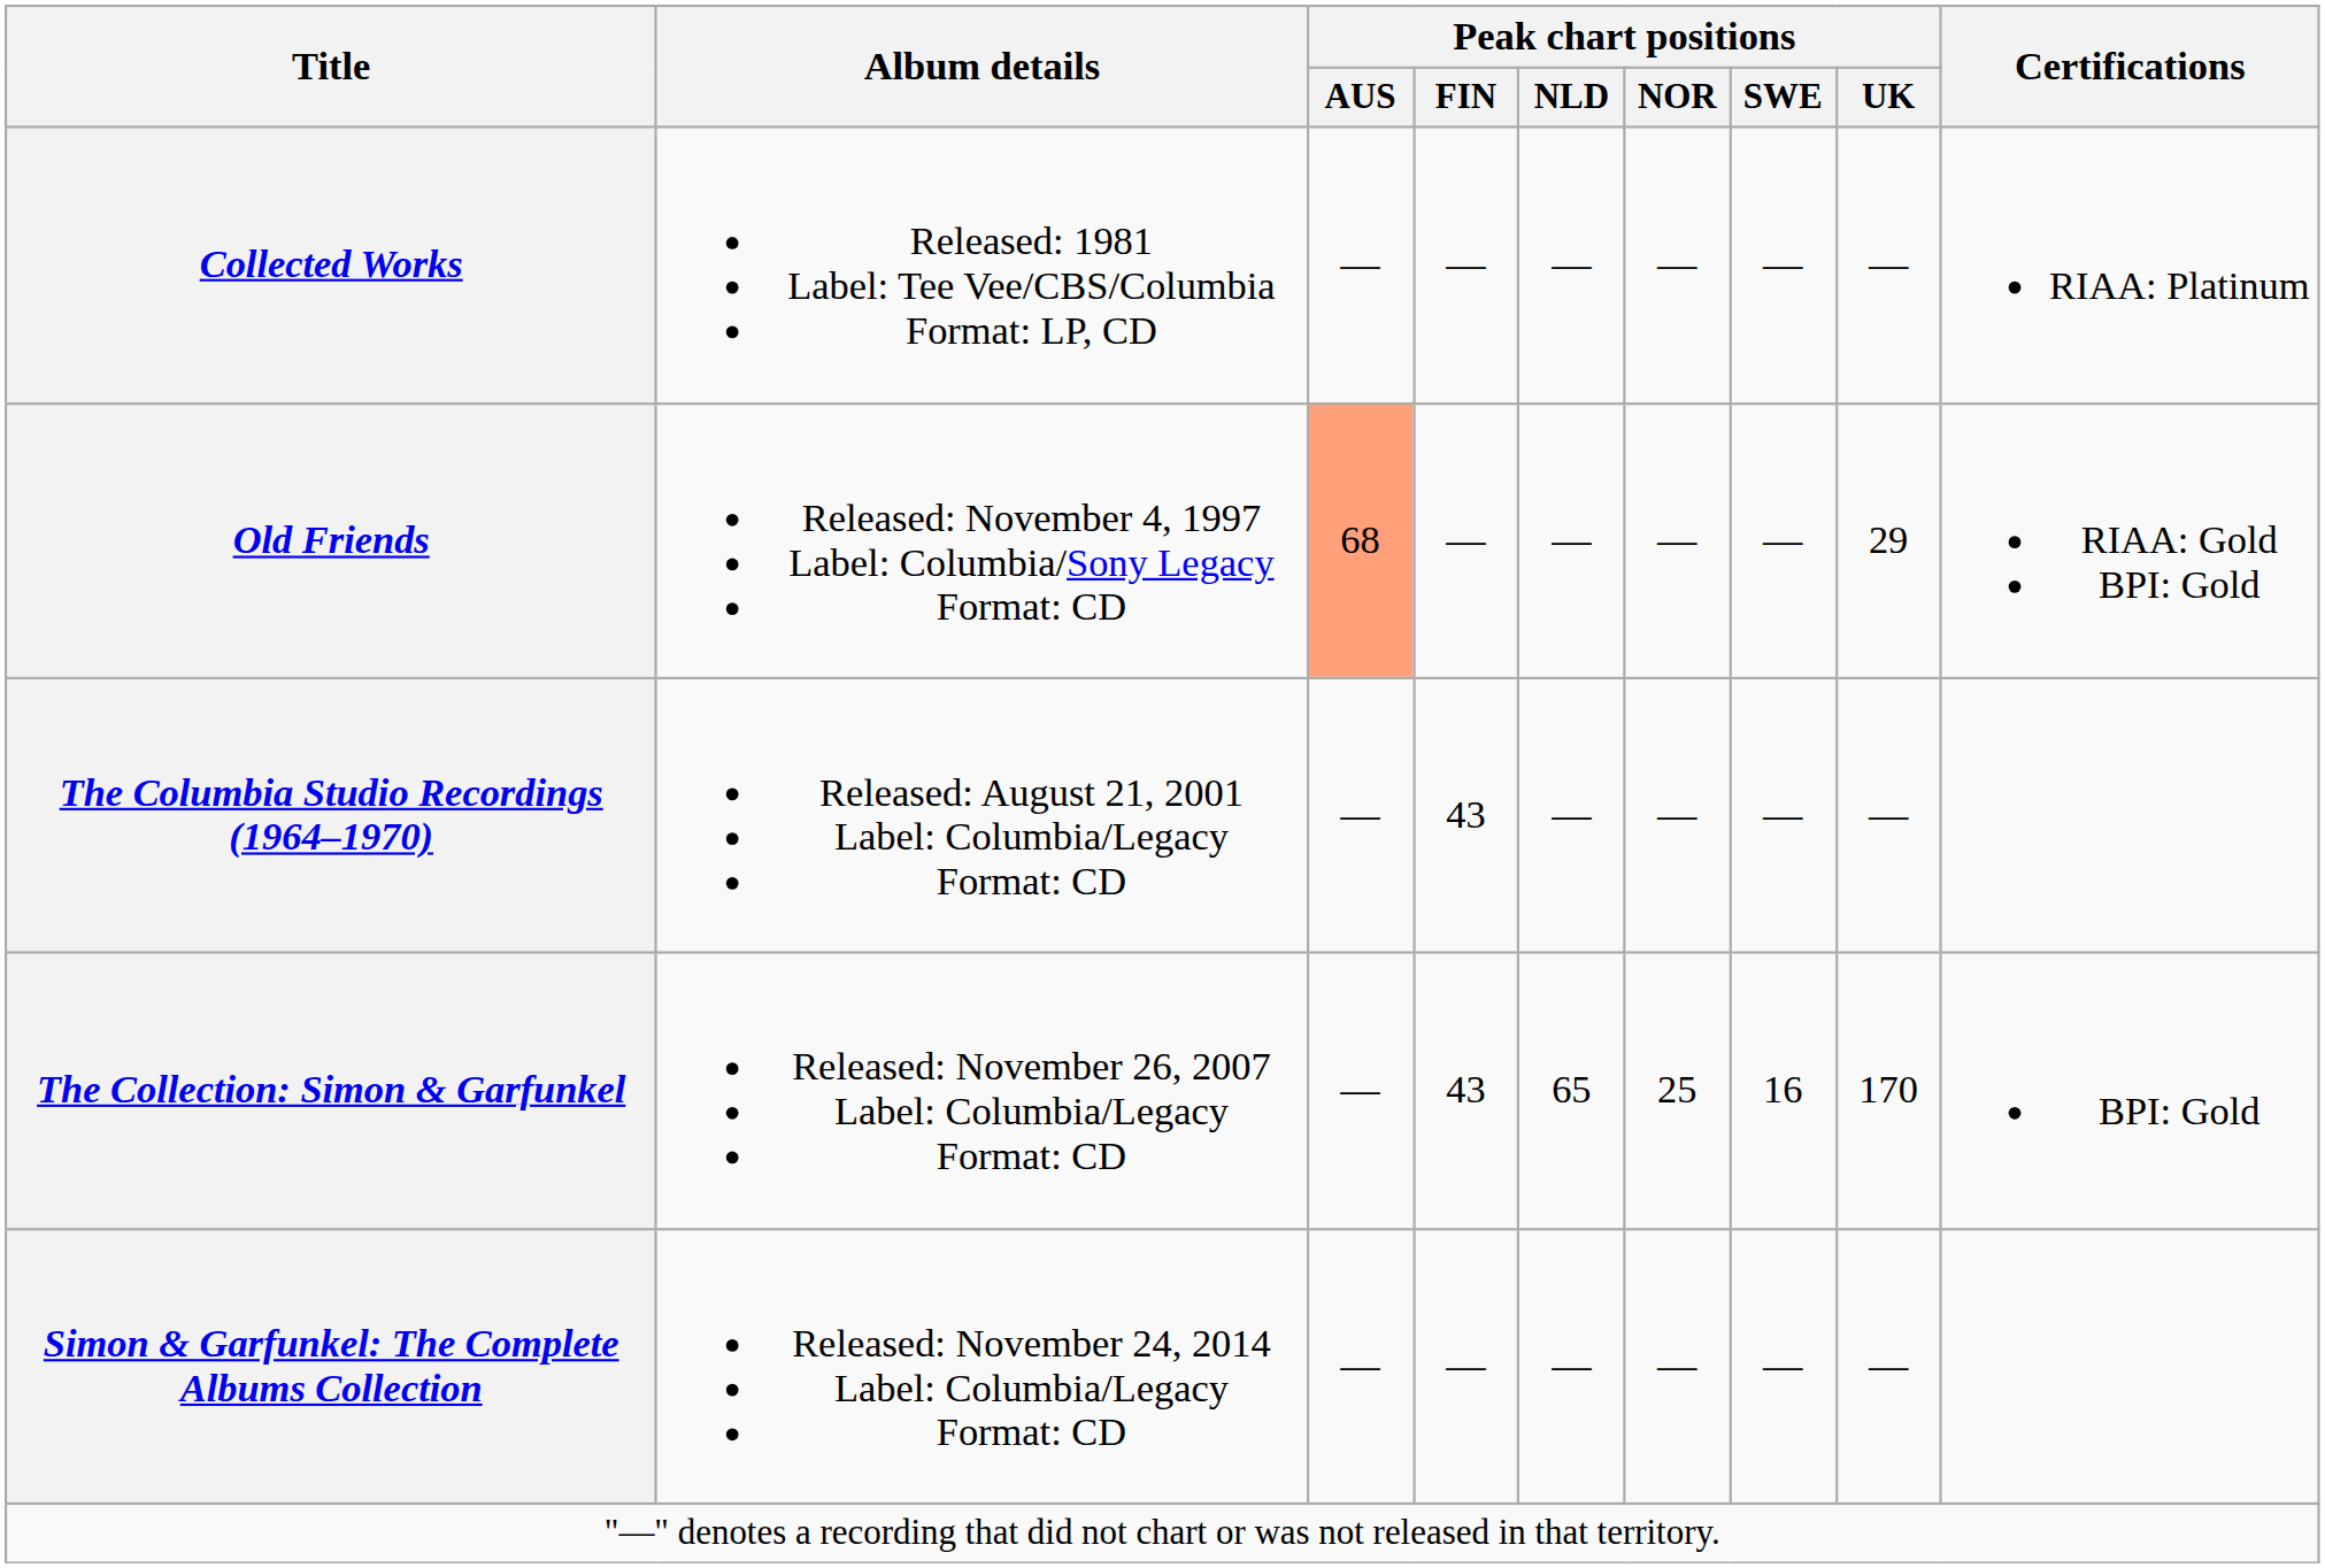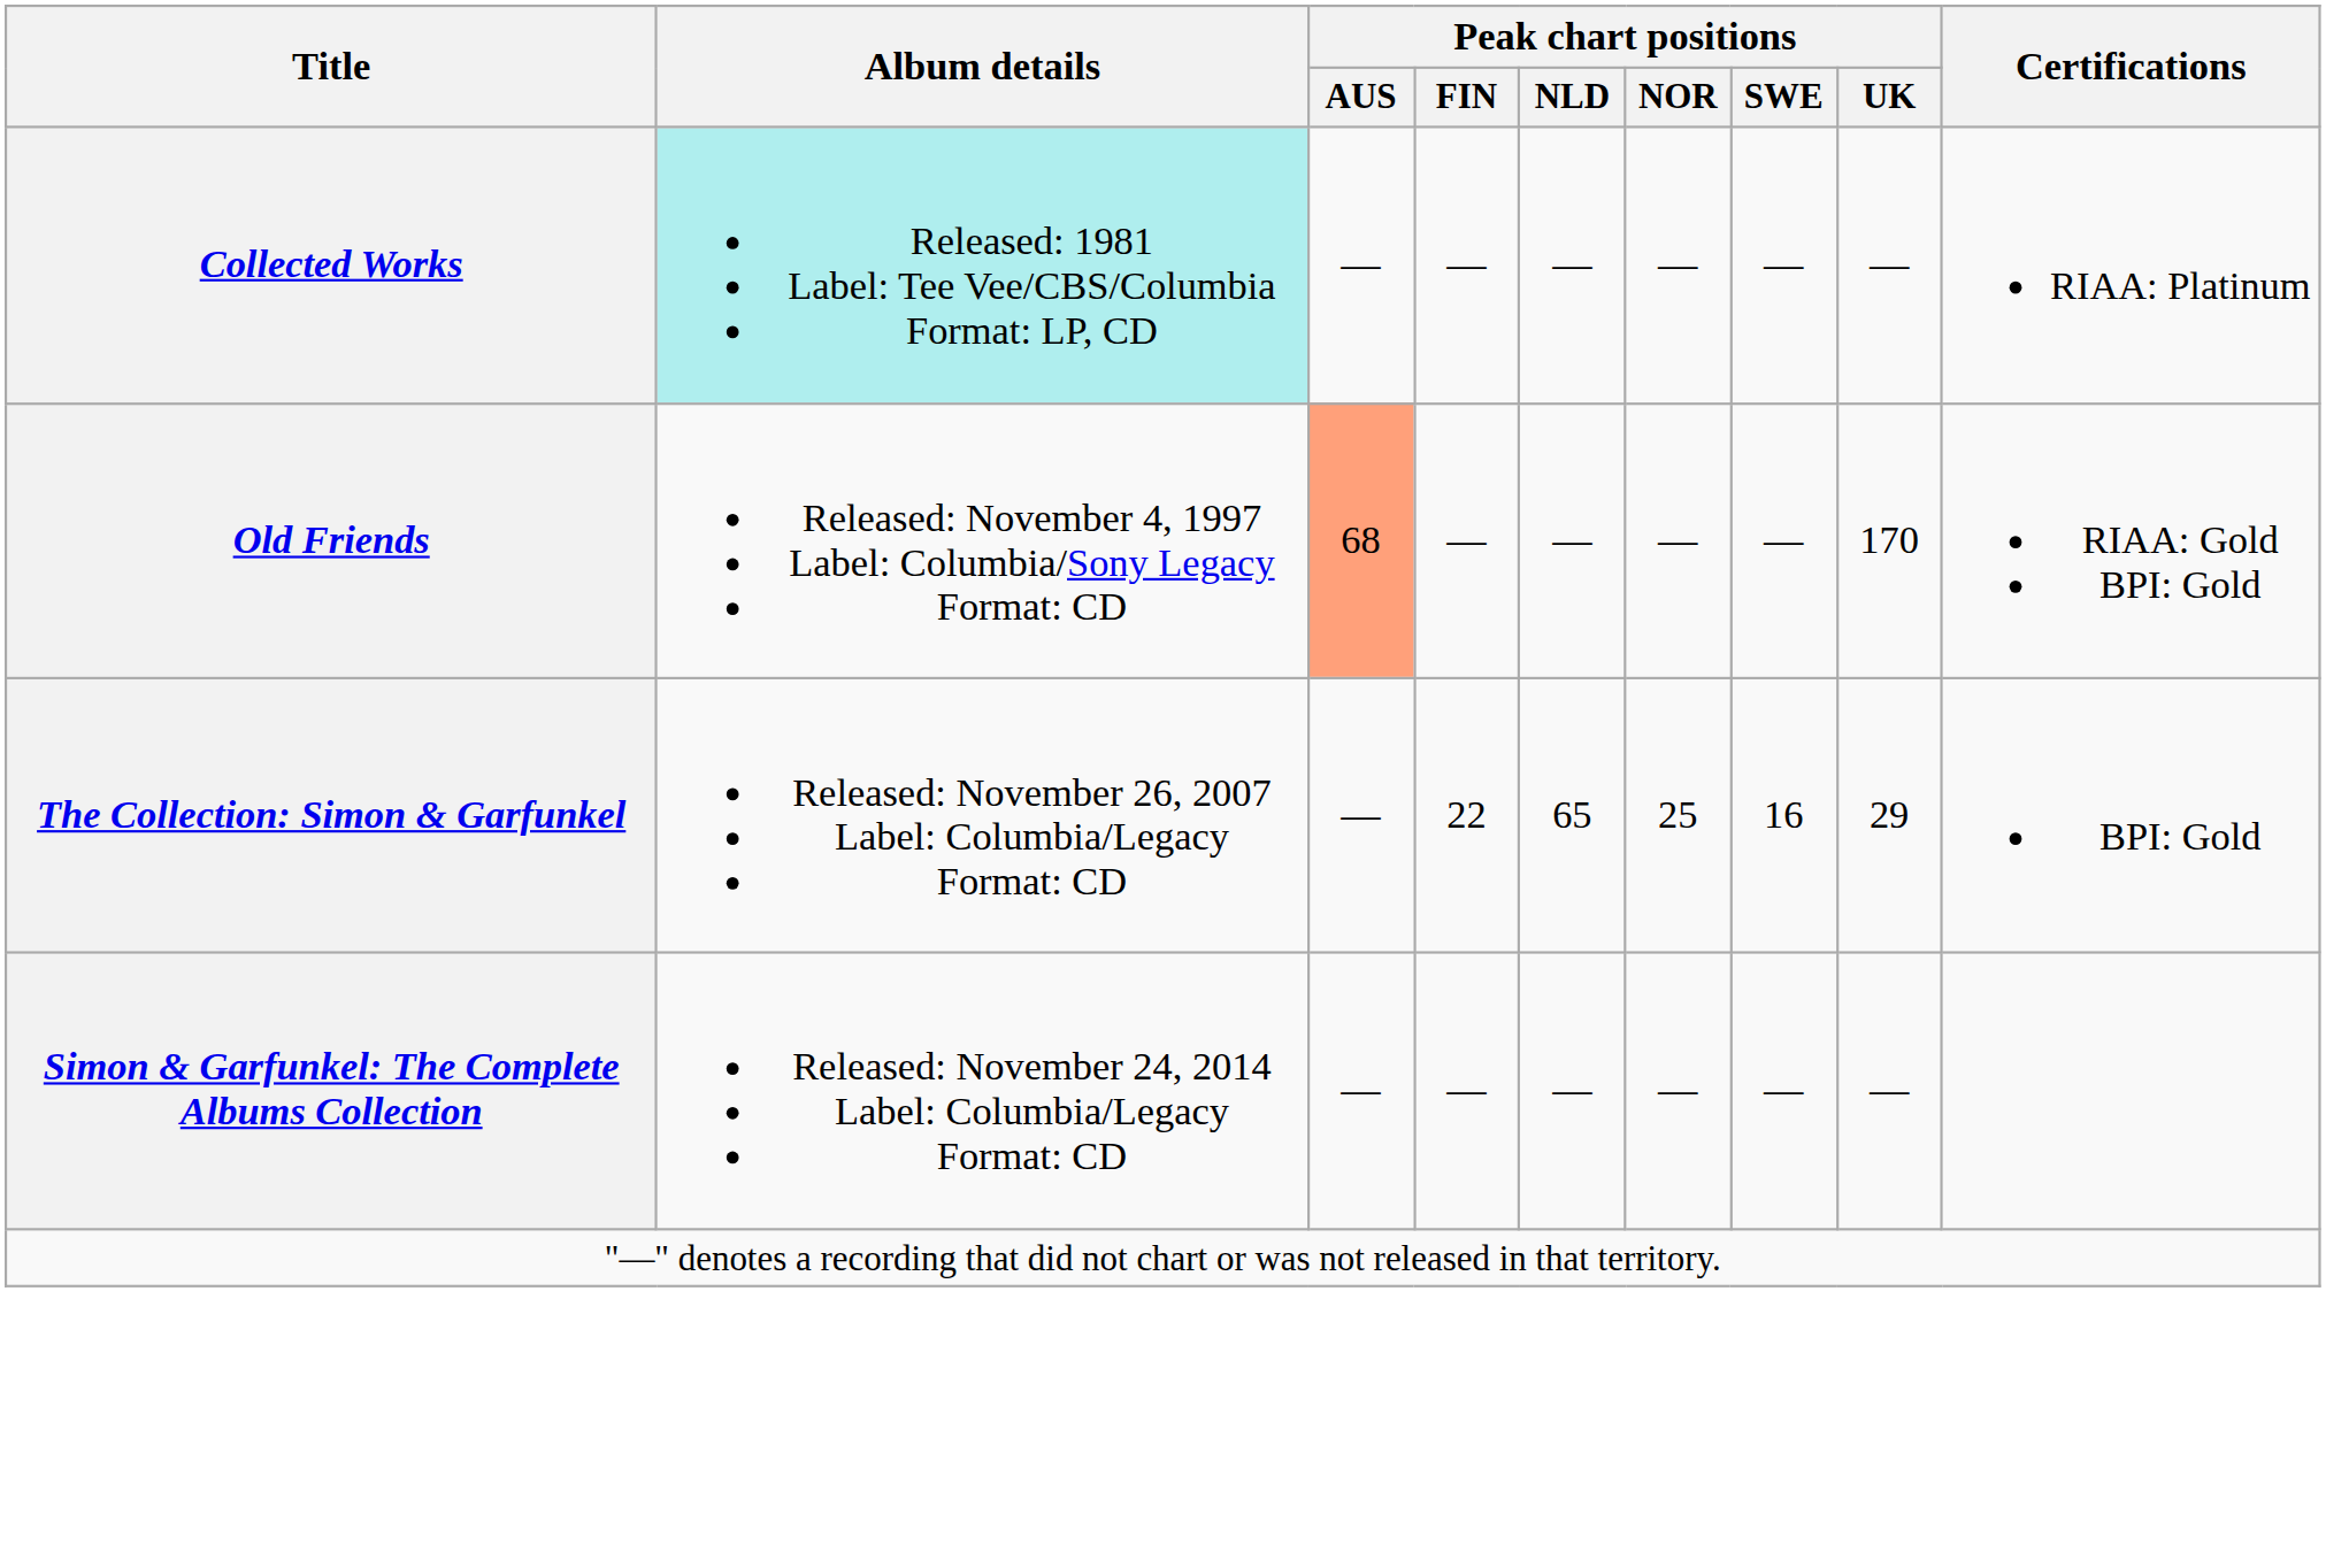 <table class="wikitable plainrowheaders" style="text-align:center;">
 <tr>
 <th scope="col" rowspan="2" style="width:16em;">Title</th>
 <th scope="col" rowspan="2" style="width:16em;">Album details</th>
 <th scope="col" colspan="6">Peak chart positions</th>
 <th scope="col" rowspan="2">Certifications</th>
 </tr>
 <tr>
 <th scope="col" style="width:2.5em; font-size:90%">AUS<br></th>
 <th scope="col" style="width:2.5em; font-size:90%">FIN<br></th>
 <th scope="col" style="width:2.5em; font-size:90%">NLD<br></th>
 <th scope="col" style="width:2.5em; font-size:90%">NOR<br></th>
 <th scope="col" style="width:2.5em; font-size:90%">SWE<br></th>
 <th scope="col" style="width:2.5em; font-size:90%">UK<br></th>
 </tr>
 <tr>
 <th scope="row"><em><a href='#'>Collected Works</a></em></th>
-<td><br><ul><li>Released: 1981</li><li>Label: Tee Vee/CBS/Columbia</li><li>Format: LP, CD</li></ul></td>
+<td style="background: paleturquoise;"><br><ul><li>Released: 1981</li><li>Label: Tee Vee/CBS/Columbia</li><li>Format: LP, CD</li></ul></td>
 <td>—</td>
 <td>—</td>
 <td>—</td>
 <td>—</td>
 <td>—</td>
 <td>—</td>
 <td><br><ul><li>RIAA: Platinum</li></ul></td>
 </tr>
 <tr>
 <th scope="row"><em><a href='#'>Old Friends</a></em></th>
 <td><br><ul><li>Released: November 4, 1997</li><li>Label: Columbia/<a href='#'>Sony Legacy</a></li><li>Format: CD</li></ul></td>
 <td style="background: lightsalmon;">68</td>
 <td>—</td>
 <td>—</td>
 <td>—</td>
 <td>—</td>
-<td>29</td>
+<td>170<br></td>
 <td><br><ul><li>RIAA: Gold</li><li>BPI: Gold</li></ul></td>
-</tr>
-<tr>
-<th scope="row"><em><a href='#'>The Columbia Studio Recordings (1964–1970)</a></em></th>
-<td><br><ul><li>Released: August 21, 2001</li><li>Label: Columbia/Legacy</li><li>Format: CD</li></ul></td>
-<td>—</td>
-<td>43</td>
-<td>—</td>
-<td>—</td>
-<td>—</td>
-<td>—</td>
-<td></td>
 </tr>
 <tr>
 <th scope="row"><em><a href='#'>The Collection: Simon & Garfunkel</a></em></th>
 <td><br><ul><li>Released: November 26, 2007</li><li>Label: Columbia/Legacy</li><li>Format: CD</li></ul></td>
 <td>—</td>
-<td>43</td>
+<td>22</td>
 <td>65</td>
 <td>25</td>
 <td>16</td>
-<td>170<br></td>
+<td>29</td>
 <td><br><ul><li>BPI: Gold</li></ul></td>
 </tr>
 <tr>
 <th scope="row"><em><a href='#'>Simon & Garfunkel: The Complete Albums Collection</a></em></th>
 <td><br><ul><li>Released: November 24, 2014</li><li>Label: Columbia/Legacy</li><li>Format: CD</li></ul></td>
 <td>—</td>
 <td>—</td>
 <td>—</td>
 <td>—</td>
 <td>—</td>
 <td>—</td>
 <td></td>
 </tr>
 <tr>
 <td colspan="9" style="font-size:90%">"—" denotes a recording that did not chart or was not released in that territory.</td>
 </tr>
 </table>
